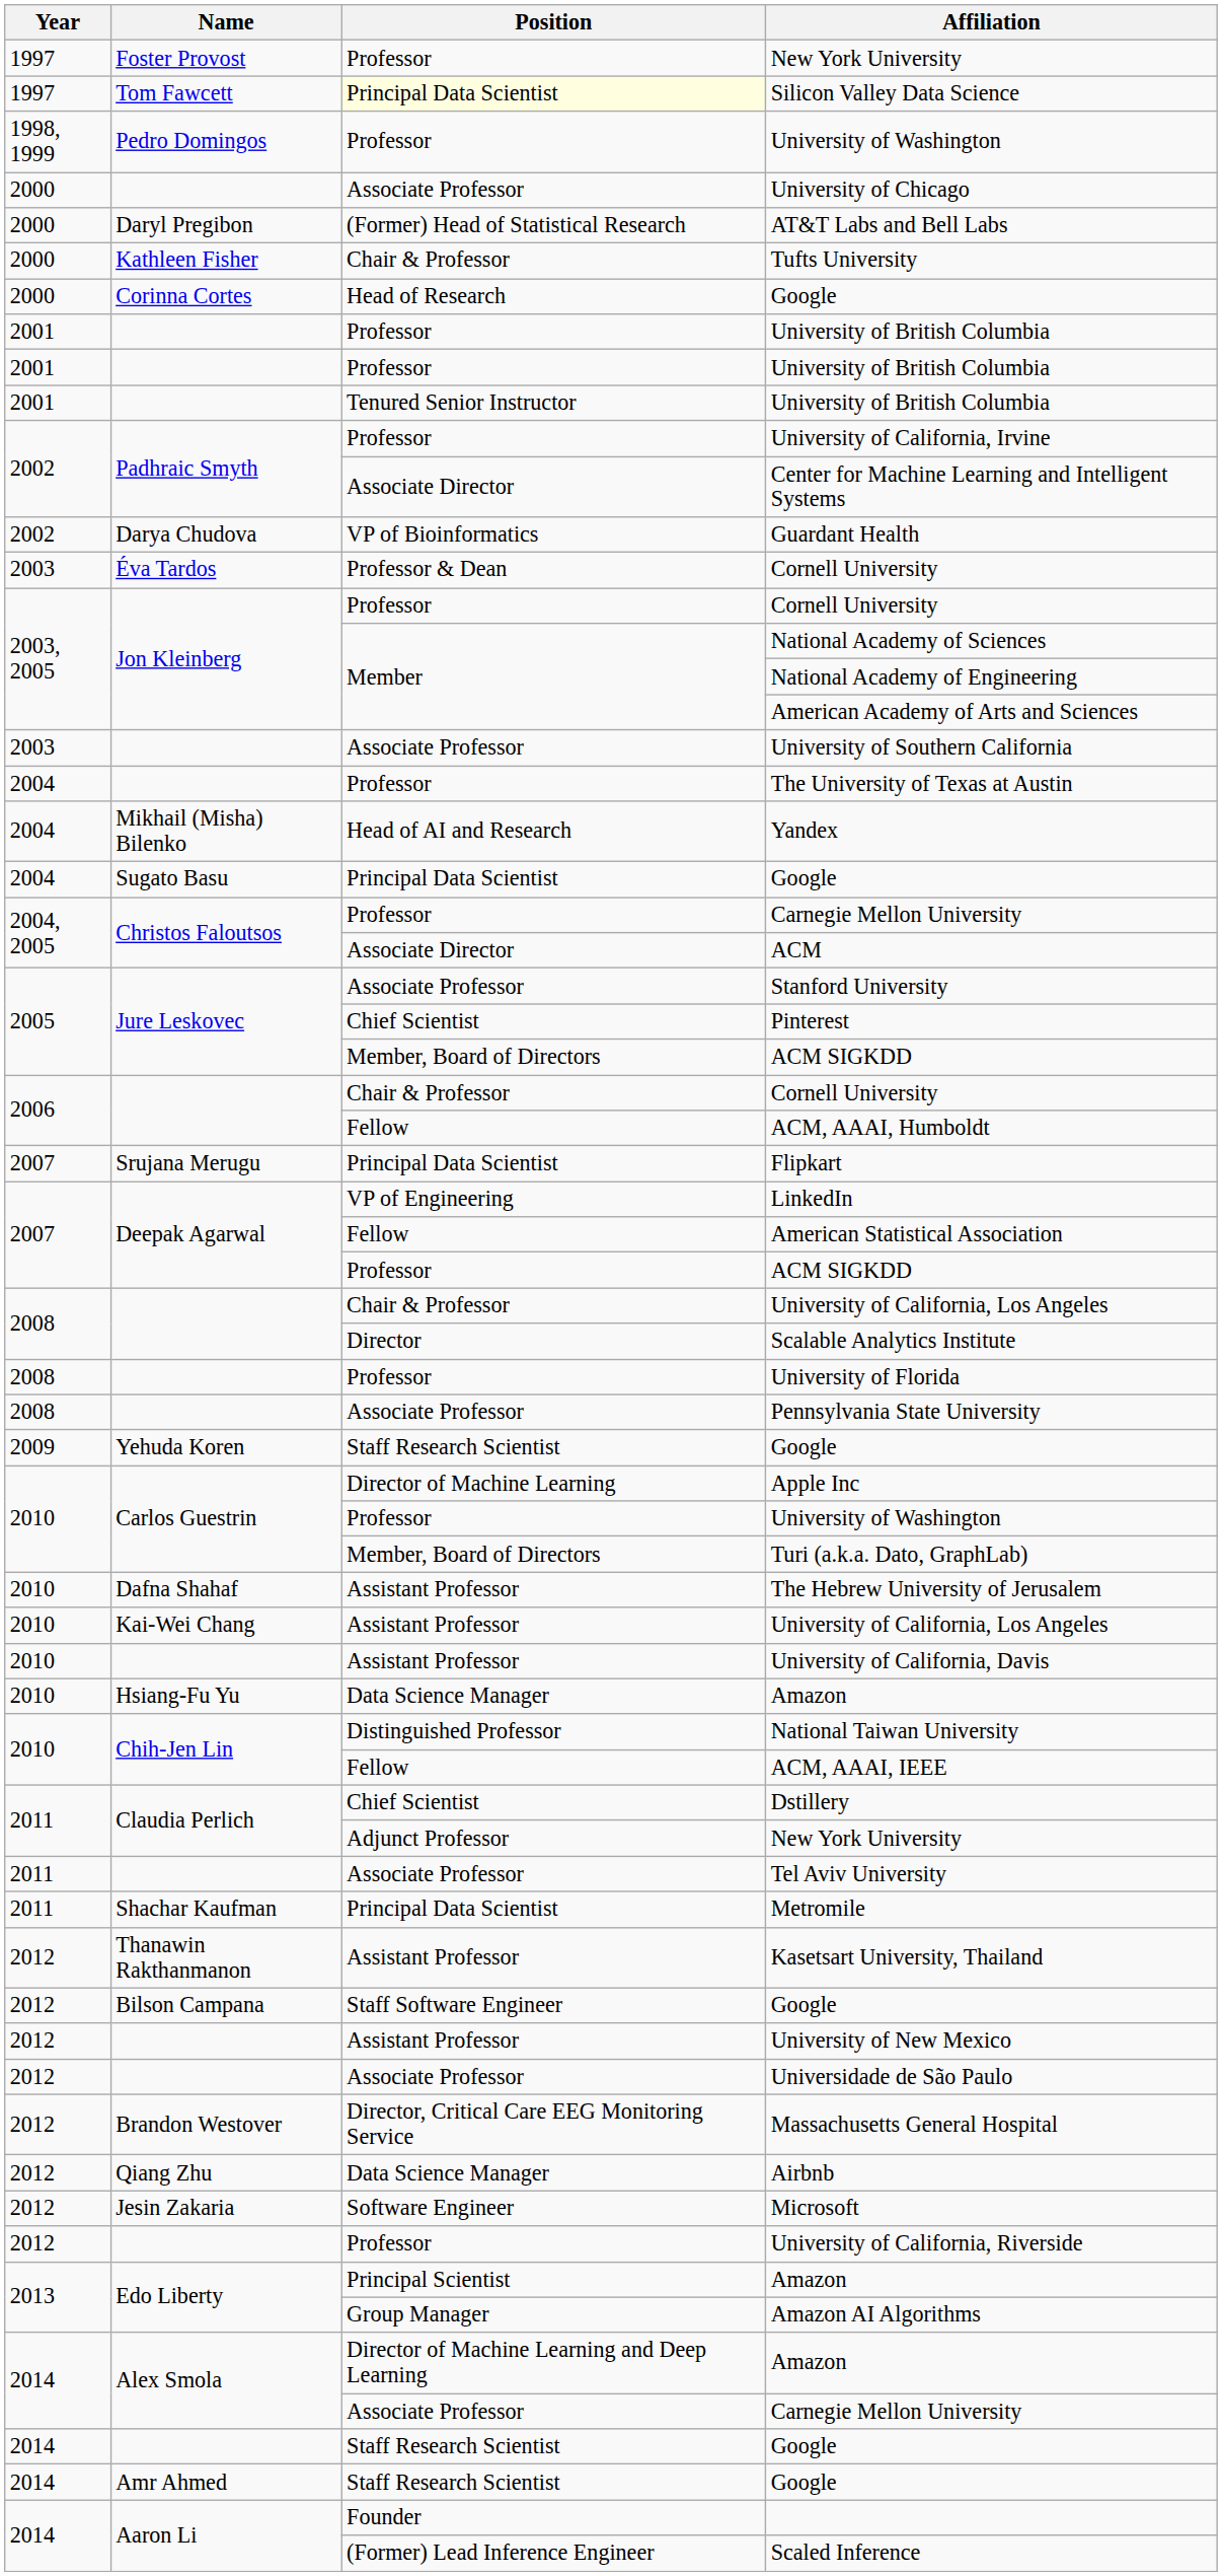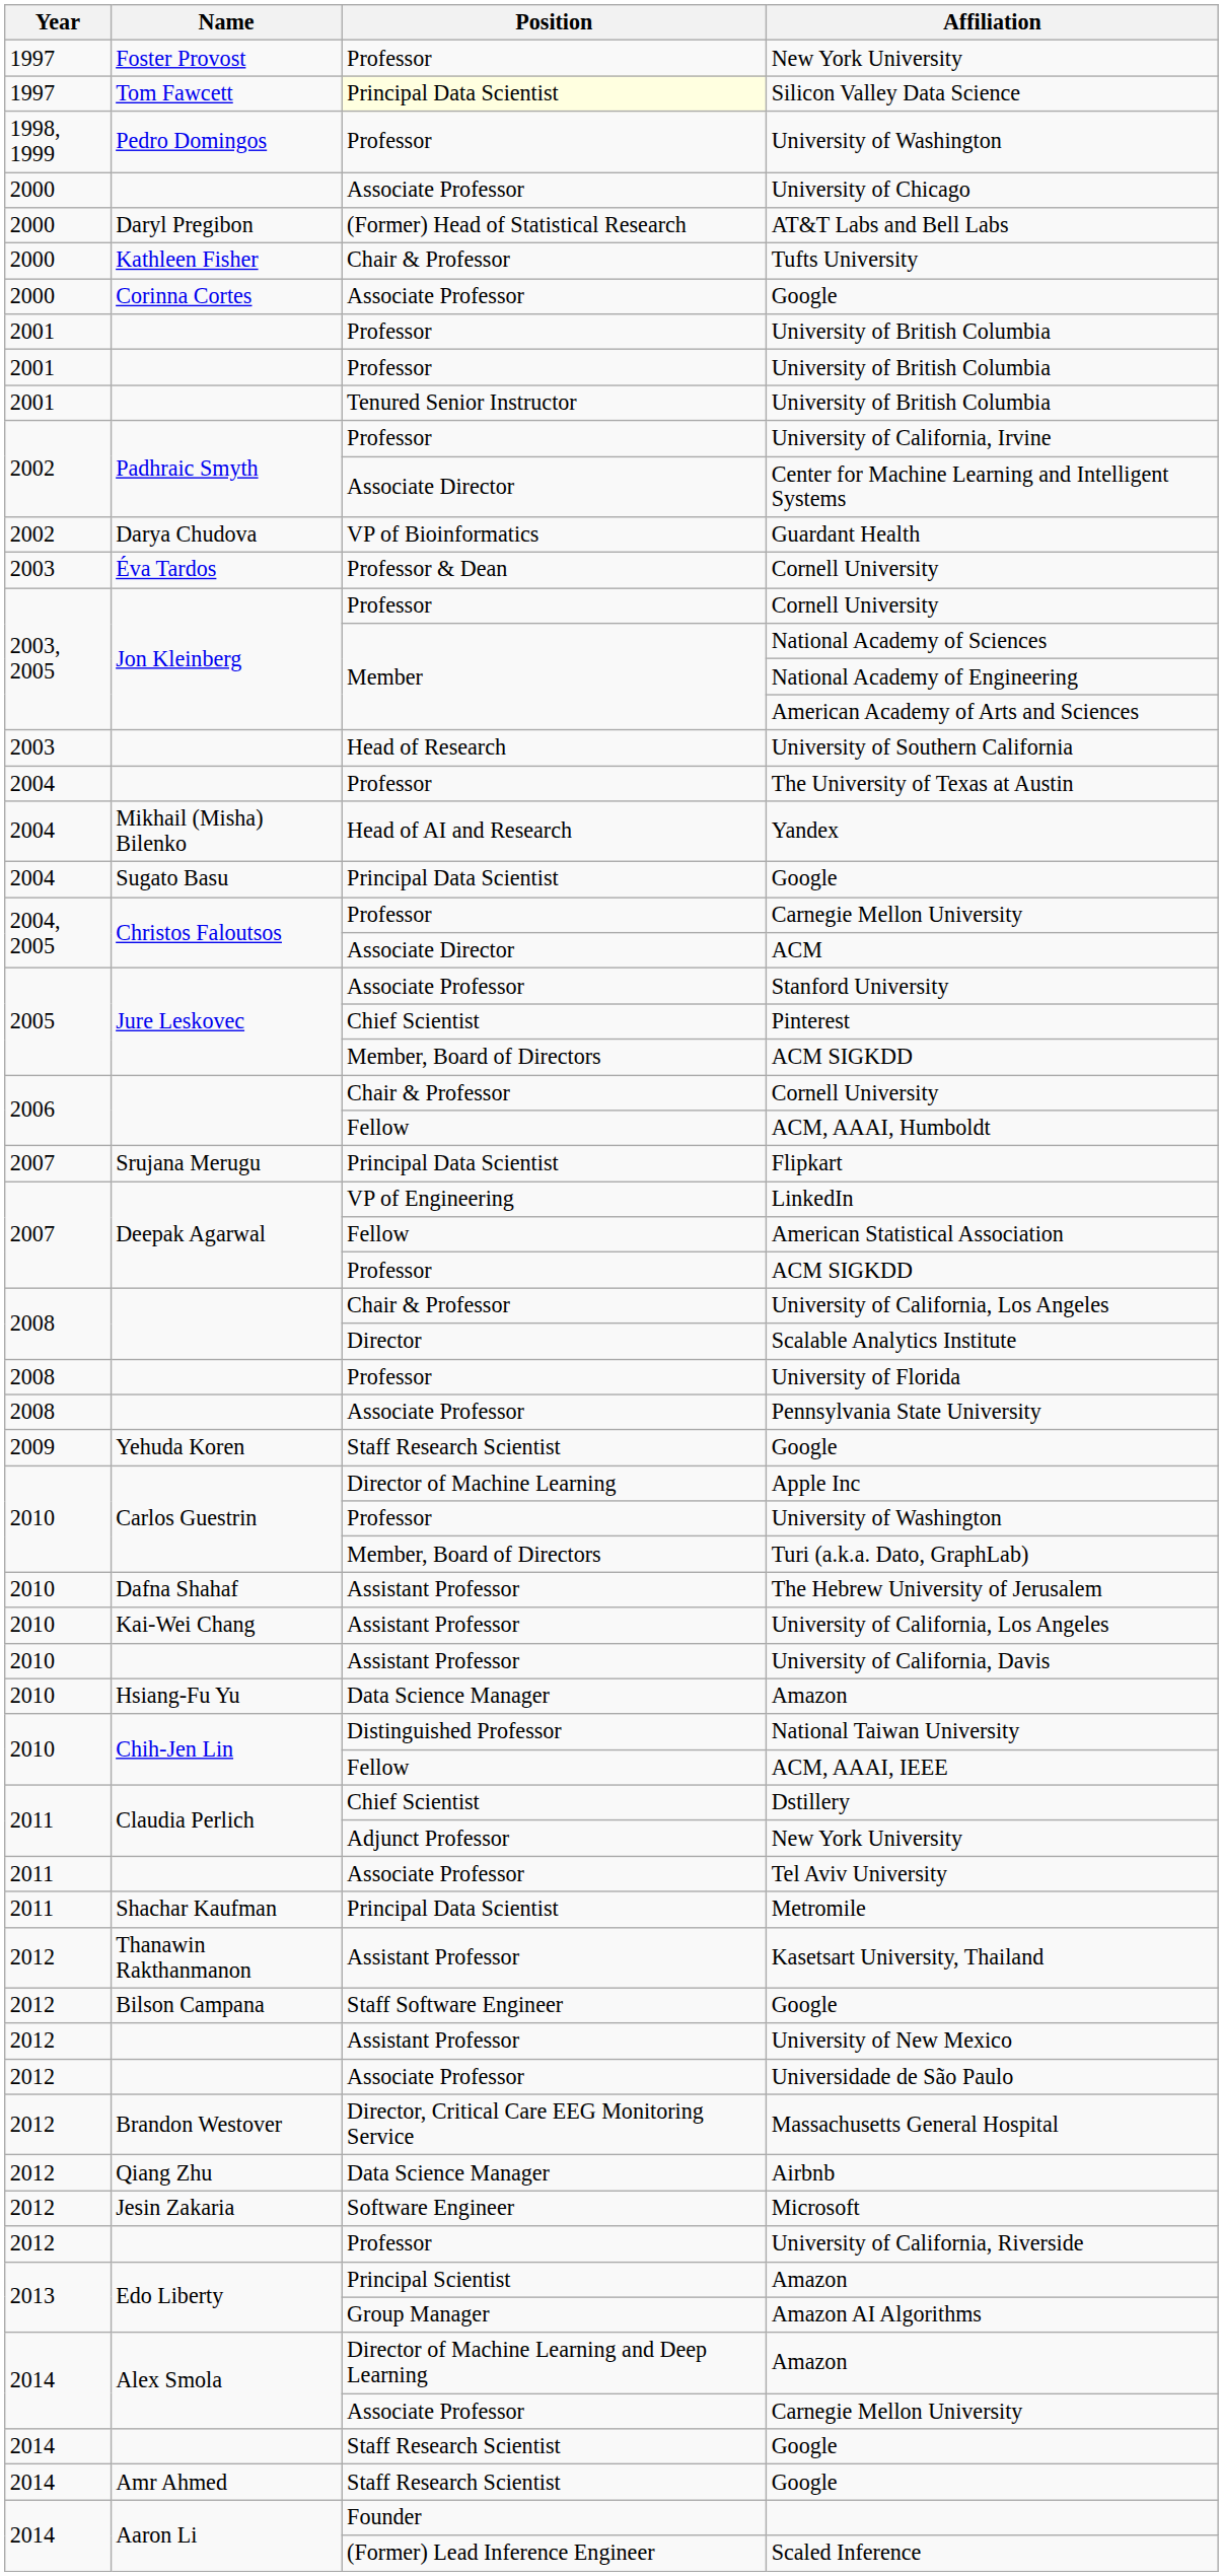 <table class="wikitable">
 <tr>
 <th>Year</th>
 <th>Name</th>
 <th>Position</th>
 <th>Affiliation</th>
 </tr>
 <tr>
 <td>1997</td>
 <td><a href='#'>Foster Provost</a></td>
 <td>Professor</td>
 <td>New York University</td>
 </tr>
 <tr>
 <td>1997</td>
 <td><a href='#'>Tom Fawcett</a></td>
 <td style="background: lightyellow;">Principal Data Scientist</td>
 <td>Silicon Valley Data Science</td>
 </tr>
 <tr>
 <td>1998, 1999</td>
 <td><a href='#'>Pedro Domingos</a></td>
 <td>Professor</td>
 <td>University of Washington</td>
 </tr>
 <tr>
 <td>2000</td>
 <td></td>
 <td>Associate Professor</td>
 <td>University of Chicago</td>
 </tr>
 <tr>
 <td>2000</td>
 <td>Daryl Pregibon</td>
 <td>(Former) Head of Statistical Research</td>
 <td>AT&T Labs and Bell Labs</td>
 </tr>
 <tr>
 <td>2000</td>
 <td><a href='#'>Kathleen Fisher</a></td>
 <td>Chair & Professor</td>
 <td>Tufts University</td>
 </tr>
 <tr>
 <td>2000</td>
 <td><a href='#'>Corinna Cortes</a></td>
-<td>Head of Research</td>
+<td>Associate Professor</td>
 <td>Google</td>
 </tr>
 <tr>
 <td>2001</td>
 <td></td>
 <td>Professor</td>
 <td>University of British Columbia</td>
 </tr>
 <tr>
 <td>2001</td>
 <td></td>
 <td>Professor</td>
 <td>University of British Columbia</td>
 </tr>
 <tr>
 <td>2001</td>
 <td></td>
 <td>Tenured Senior Instructor</td>
 <td>University of British Columbia</td>
 </tr>
 <tr>
 <td rowspan="2">2002</td>
 <td rowspan="2"><a href='#'>Padhraic Smyth</a></td>
 <td>Professor</td>
 <td>University of California, Irvine</td>
 </tr>
 <tr>
 <td>Associate Director</td>
 <td>Center for Machine Learning and Intelligent Systems</td>
 </tr>
 <tr>
 <td>2002</td>
 <td>Darya Chudova</td>
 <td>VP of Bioinformatics</td>
 <td>Guardant Health</td>
 </tr>
 <tr>
 <td>2003</td>
 <td><a href='#'>Éva Tardos</a></td>
 <td>Professor & Dean</td>
 <td>Cornell University</td>
 </tr>
 <tr>
 <td rowspan="4">2003, 2005</td>
 <td rowspan="4"><a href='#'>Jon Kleinberg</a></td>
 <td>Professor</td>
 <td>Cornell University</td>
 </tr>
 <tr>
 <td rowspan="3">Member</td>
 <td>National Academy of Sciences</td>
 </tr>
 <tr>
 <td>National Academy of Engineering</td>
 </tr>
 <tr>
 <td>American Academy of Arts and Sciences</td>
 </tr>
 <tr>
 <td>2003</td>
 <td></td>
-<td>Associate Professor</td>
+<td>Head of Research</td>
 <td>University of Southern California</td>
 </tr>
 <tr>
 <td>2004</td>
 <td></td>
 <td>Professor</td>
 <td>The University of Texas at Austin</td>
 </tr>
 <tr>
 <td>2004</td>
 <td>Mikhail (Misha) Bilenko</td>
 <td>Head of AI and Research</td>
 <td>Yandex</td>
 </tr>
 <tr>
 <td>2004</td>
 <td>Sugato Basu</td>
 <td>Principal Data Scientist</td>
 <td>Google</td>
 </tr>
 <tr>
 <td rowspan="2">2004, 2005</td>
 <td rowspan="2"><a href='#'>Christos Faloutsos</a></td>
 <td>Professor</td>
 <td>Carnegie Mellon University</td>
 </tr>
 <tr>
 <td>Associate Director</td>
 <td>ACM</td>
 </tr>
 <tr>
 <td rowspan="3">2005</td>
 <td rowspan="3"><a href='#'>Jure Leskovec</a></td>
 <td>Associate Professor</td>
 <td>Stanford University</td>
 </tr>
 <tr>
 <td>Chief Scientist</td>
 <td>Pinterest</td>
 </tr>
 <tr>
 <td>Member, Board of Directors</td>
 <td>ACM SIGKDD</td>
 </tr>
 <tr>
 <td rowspan="2">2006</td>
 <td rowspan="2"></td>
 <td>Chair & Professor</td>
 <td>Cornell University</td>
 </tr>
 <tr>
 <td>Fellow</td>
 <td>ACM, AAAI, Humboldt</td>
 </tr>
 <tr>
 <td>2007</td>
 <td>Srujana Merugu</td>
 <td>Principal Data Scientist</td>
 <td>Flipkart</td>
 </tr>
 <tr>
 <td rowspan="3">2007</td>
 <td rowspan="3">Deepak Agarwal</td>
 <td>VP of Engineering</td>
 <td>LinkedIn</td>
 </tr>
 <tr>
 <td>Fellow</td>
 <td>American Statistical Association</td>
 </tr>
 <tr>
 <td>Professor</td>
 <td>ACM SIGKDD</td>
 </tr>
 <tr>
 <td rowspan="2">2008</td>
 <td rowspan="2"></td>
 <td>Chair & Professor</td>
 <td>University of California, Los Angeles</td>
 </tr>
 <tr>
 <td>Director</td>
 <td>Scalable Analytics Institute</td>
 </tr>
 <tr>
 <td>2008</td>
 <td></td>
 <td>Professor</td>
 <td>University of Florida</td>
 </tr>
 <tr>
 <td>2008</td>
 <td></td>
 <td>Associate Professor</td>
 <td>Pennsylvania State University</td>
 </tr>
 <tr>
 <td>2009</td>
 <td>Yehuda Koren</td>
 <td>Staff Research Scientist</td>
 <td>Google</td>
 </tr>
 <tr>
 <td rowspan="3">2010</td>
 <td rowspan="3">Carlos Guestrin</td>
 <td>Director of Machine Learning</td>
 <td>Apple Inc</td>
 </tr>
 <tr>
 <td>Professor</td>
 <td>University of Washington</td>
 </tr>
 <tr>
 <td>Member, Board of Directors</td>
 <td>Turi (a.k.a. Dato, GraphLab)</td>
 </tr>
 <tr>
 <td>2010</td>
 <td>Dafna Shahaf</td>
 <td>Assistant Professor</td>
 <td>The Hebrew University of Jerusalem</td>
 </tr>
 <tr>
 <td>2010</td>
 <td>Kai-Wei Chang</td>
 <td>Assistant Professor</td>
 <td>University of California, Los Angeles</td>
 </tr>
 <tr>
 <td>2010</td>
 <td></td>
 <td>Assistant Professor</td>
 <td>University of California, Davis</td>
 </tr>
 <tr>
 <td>2010</td>
 <td>Hsiang-Fu Yu</td>
 <td>Data Science Manager</td>
 <td>Amazon</td>
 </tr>
 <tr>
 <td rowspan="2">2010</td>
 <td rowspan="2"><a href='#'>Chih-Jen Lin</a></td>
 <td>Distinguished Professor</td>
 <td>National Taiwan University</td>
 </tr>
 <tr>
 <td>Fellow</td>
 <td>ACM, AAAI, IEEE</td>
 </tr>
 <tr>
 <td rowspan="2">2011</td>
 <td rowspan="2">Claudia Perlich</td>
 <td>Chief Scientist</td>
 <td>Dstillery</td>
 </tr>
 <tr>
 <td>Adjunct Professor</td>
 <td>New York University</td>
 </tr>
 <tr>
 <td>2011</td>
 <td></td>
 <td>Associate Professor</td>
 <td>Tel Aviv University</td>
 </tr>
 <tr>
 <td>2011</td>
 <td>Shachar Kaufman</td>
 <td>Principal Data Scientist</td>
 <td>Metromile</td>
 </tr>
 <tr>
 <td>2012</td>
 <td>Thanawin Rakthanmanon</td>
 <td>Assistant Professor</td>
 <td>Kasetsart University, Thailand</td>
 </tr>
 <tr>
 <td>2012</td>
 <td>Bilson Campana</td>
 <td>Staff Software Engineer</td>
 <td>Google</td>
 </tr>
 <tr>
 <td>2012</td>
 <td></td>
 <td>Assistant Professor</td>
 <td>University of New Mexico</td>
 </tr>
 <tr>
 <td>2012</td>
 <td></td>
 <td>Associate Professor</td>
 <td>Universidade de São Paulo</td>
 </tr>
 <tr>
 <td>2012</td>
 <td>Brandon Westover</td>
 <td>Director, Critical Care EEG Monitoring Service</td>
 <td>Massachusetts General Hospital</td>
 </tr>
 <tr>
 <td>2012</td>
 <td>Qiang Zhu</td>
 <td>Data Science Manager</td>
 <td>Airbnb</td>
 </tr>
 <tr>
 <td>2012</td>
 <td>Jesin Zakaria</td>
 <td>Software Engineer</td>
 <td>Microsoft</td>
 </tr>
 <tr>
 <td>2012</td>
 <td></td>
 <td>Professor</td>
 <td>University of California, Riverside</td>
 </tr>
 <tr>
 <td rowspan="2">2013</td>
 <td rowspan="2">Edo Liberty</td>
 <td>Principal Scientist</td>
 <td>Amazon</td>
 </tr>
 <tr>
 <td>Group Manager</td>
 <td>Amazon AI Algorithms</td>
 </tr>
 <tr>
 <td rowspan="2">2014</td>
 <td rowspan="2">Alex Smola</td>
 <td>Director of Machine Learning and Deep Learning</td>
 <td>Amazon</td>
 </tr>
 <tr>
 <td>Associate Professor</td>
 <td>Carnegie Mellon University</td>
 </tr>
 <tr>
 <td>2014</td>
 <td></td>
 <td>Staff Research Scientist</td>
 <td>Google</td>
 </tr>
 <tr>
 <td>2014</td>
 <td>Amr Ahmed</td>
 <td>Staff Research Scientist</td>
 <td>Google</td>
 </tr>
 <tr>
 <td rowspan="2">2014</td>
 <td rowspan="2">Aaron Li</td>
 <td>Founder</td>
 <td></td>
 </tr>
 <tr>
 <td>(Former) Lead Inference Engineer</td>
 <td>Scaled Inference</td>
 </tr>
 </table>
